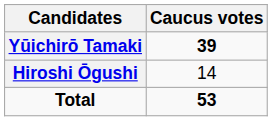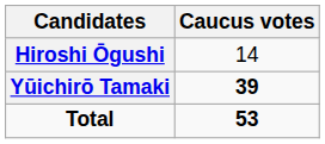 <table class="wikitable" style="text-align: center;">
 <tr>
 <th>Candidates</th>
 <th>Caucus votes</th>
 </tr>
 <tr>
+<th><a href='#'>Hiroshi Ōgushi</a></th>
+<td>14</td>
+</tr>
+<tr>
 <th><a href='#'>Yūichirō Tamaki</a></th>
 <td><strong>39</strong></td>
-</tr>
-<tr>
-<th><a href='#'>Hiroshi Ōgushi</a></th>
-<td>14</td>
 </tr>
 <tr>
 <td><strong>Total</strong></td>
 <td><strong>53</strong></td>
 </tr>
 </table>
